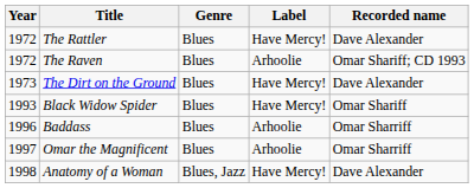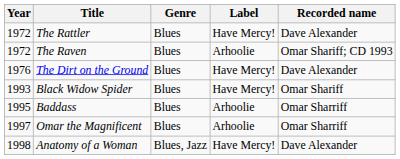 <table class="wikitable">
 <tr>
 <th>Year</th>
 <th>Title</th>
 <th>Genre</th>
 <th>Label</th>
 <th>Recorded name</th>
 </tr>
 <tr>
 <td>1972</td>
 <td><em>The Rattler</em></td>
 <td>Blues</td>
 <td>Have Mercy!</td>
 <td>Dave Alexander</td>
 </tr>
 <tr>
 <td>1972</td>
 <td><em>The Raven</em></td>
 <td>Blues</td>
 <td>Arhoolie</td>
 <td>Omar Shariff; CD 1993</td>
 </tr>
 <tr>
-<td>1973</td>
+<td>1976</td>
 <td><em><a href='#'>The Dirt on the Ground</a></em></td>
 <td>Blues</td>
 <td>Have Mercy!</td>
 <td>Dave Alexander</td>
 </tr>
 <tr>
 <td>1993</td>
 <td><em>Black Widow Spider</em></td>
 <td>Blues</td>
 <td>Have Mercy!</td>
 <td>Omar Shariff</td>
 </tr>
 <tr>
-<td>1996</td>
+<td>1995</td>
 <td><em>Baddass</em></td>
 <td>Blues</td>
 <td>Arhoolie</td>
 <td>Omar Sharriff</td>
 </tr>
 <tr>
 <td>1997</td>
 <td><em>Omar the Magnificent</em></td>
 <td>Blues</td>
 <td>Arhoolie</td>
 <td>Omar Sharriff</td>
 </tr>
 <tr>
 <td>1998</td>
 <td><em>Anatomy of a Woman</em></td>
 <td>Blues, Jazz</td>
 <td>Have Mercy!</td>
 <td>Dave Alexander</td>
 </tr>
 </table>
